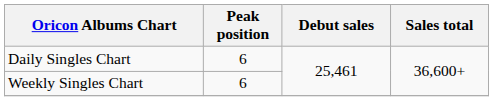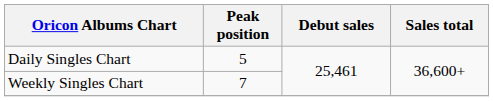 <table class="wikitable" style="width:500px;">
 <tr>
 <th><a href='#'>Oricon</a> Albums Chart</th>
 <th>Peak<br>position</th>
 <th>Debut sales</th>
 <th>Sales total</th>
 </tr>
 <tr>
 <td>Daily Singles Chart</td>
-<td style="text-align:center;">6</td>
+<td style="text-align:center;">5</td>
 <td style="text-align:center;" rowspan="2">25,461</td>
 <td style="text-align:center;" rowspan="2">36,600+ </td>
 </tr>
 <tr>
 <td>Weekly Singles Chart</td>
-<td style="text-align:center;">6</td>
+<td style="text-align:center;">7</td>
 </tr>
 <tr>
 </tr>
 </table>
